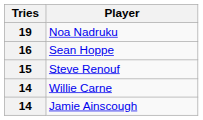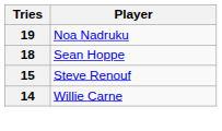 <table class="wikitable" style="text-align:left;">
 <tr>
 <th width=50>Tries</th>
 <th width=200>Player</th>
 </tr>
 <tr>
 <th>19</th>
 <td> <a href='#'>Noa Nadruku</a></td>
 </tr>
 <tr>
-<th>16</th>
+<th>18</th>
 <td> <a href='#'>Sean Hoppe</a></td>
 </tr>
 <tr>
 <th>15</th>
 <td> <a href='#'>Steve Renouf</a></td>
 </tr>
 <tr>
 <th>14</th>
 <td> <a href='#'>Willie Carne</a></td>
 </tr>
-<tr>
-<th>14</th>
-<td> <a href='#'>Jamie Ainscough</a></td>
-</tr>
 </table>
